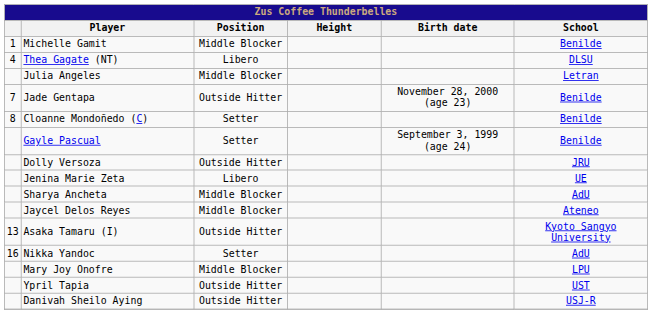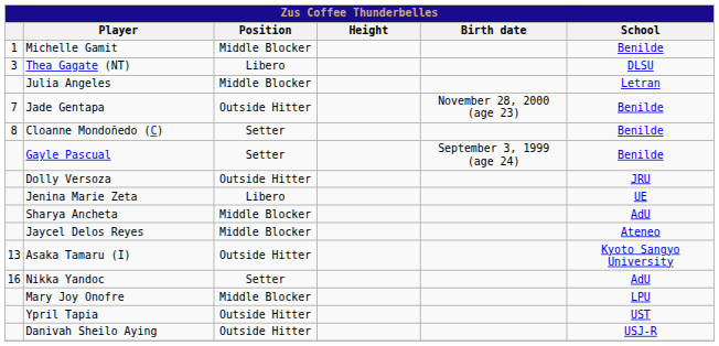 <table class="wikitable sortable" style="font-size:95%; text-align:left;">
 <tr>
 <th colspan="6" style= "background: #180B8E; color:#CCA97E; text-align: center"><strong>Zus Coffee Thunderbelles</strong></th>
 </tr>
 <tr style="background:#FFFFFF;">
 <th style= "align=center; width:1em;"></th>
 <th style= "align=center;width:17em;">Player</th>
 <th style= "align=center; width:9em;">Position</th>
 <th style= "align=center; width:9em;">Height</th>
 <th style= "align=center; width:13em;">Birth date</th>
 <th style= "align=center; width:13em;">School</th>
 </tr>
 <tr align=center>
 <td>1</td>
 <td align=left> Michelle Gamit</td>
 <td>Middle Blocker</td>
 <td></td>
 <td align=right></td>
 <td><a href='#'>Benilde</a></td>
 </tr>
 <tr align=center>
-<td>4</td>
+<td>3</td>
 <td align=left> <a href='#'>Thea Gagate</a> (NT)</td>
 <td>Libero</td>
 <td></td>
 <td align=right></td>
 <td><a href='#'>DLSU</a></td>
 </tr>
 <tr align=center>
 <td></td>
 <td align=left> Julia Angeles</td>
 <td>Middle Blocker</td>
 <td></td>
 <td align=right></td>
 <td><a href='#'>Letran</a></td>
 </tr>
 <tr align=center>
 <td>7</td>
 <td align=left> Jade Gentapa</td>
 <td>Outside Hitter</td>
 <td></td>
 <td>November 28, 2000 (age 23)</td>
 <td><a href='#'>Benilde</a></td>
 </tr>
 <tr align=center>
 <td>8</td>
 <td align=left> Cloanne Mondoñedo (<a href='#'>C</a>)</td>
 <td>Setter</td>
 <td></td>
 <td></td>
 <td><a href='#'>Benilde</a></td>
 </tr>
 <tr align=center>
 <td></td>
 <td align=left> <a href='#'>Gayle Pascual</a></td>
 <td>Setter</td>
 <td></td>
 <td>September 3, 1999 (age 24)</td>
 <td><a href='#'>Benilde</a></td>
 </tr>
 <tr align=center>
 <td></td>
 <td align=left> Dolly Versoza</td>
 <td>Outside Hitter</td>
 <td></td>
 <td align=right></td>
 <td><a href='#'>JRU</a></td>
 </tr>
 <tr align=center>
 <td></td>
 <td align=left> Jenina Marie Zeta</td>
 <td>Libero</td>
 <td></td>
 <td align=right></td>
 <td><a href='#'>UE</a></td>
 </tr>
 <tr align=center>
 <td></td>
 <td align=left> Sharya Ancheta</td>
 <td>Middle Blocker</td>
 <td></td>
 <td align=right></td>
 <td><a href='#'>AdU</a></td>
 </tr>
 <tr align=center>
 <td></td>
 <td align=left> Jaycel Delos Reyes</td>
 <td>Middle Blocker</td>
 <td></td>
 <td align=right></td>
 <td><a href='#'>Ateneo</a></td>
 </tr>
 <tr align=center>
 <td>13</td>
 <td align=left> Asaka Tamaru (I)</td>
 <td>Outside Hitter</td>
 <td></td>
 <td></td>
 <td><a href='#'>Kyoto Sangyo University</a></td>
 </tr>
 <tr align=center>
 <td>16</td>
 <td align=left> Nikka Yandoc</td>
 <td>Setter</td>
 <td></td>
 <td></td>
 <td><a href='#'>AdU</a></td>
 </tr>
 <tr align=center>
 <td></td>
 <td align=left> Mary Joy Onofre</td>
 <td>Middle Blocker</td>
 <td></td>
 <td align=right></td>
 <td><a href='#'>LPU</a></td>
 </tr>
 <tr align=center>
 <td></td>
 <td align=left> Ypril Tapia</td>
 <td>Outside Hitter</td>
 <td></td>
 <td align=right></td>
 <td><a href='#'>UST</a></td>
 </tr>
 <tr align=center>
 <td></td>
 <td align="left"> Danivah Sheilo Aying</td>
 <td>Outside Hitter</td>
 <td></td>
 <td></td>
 <td><a href='#'>USJ-R</a></td>
 </tr>
 <tr>
 </tr>
 </table>
